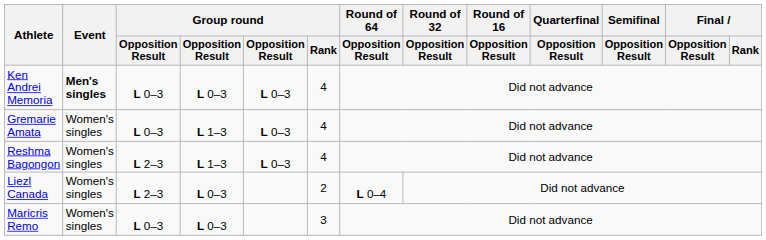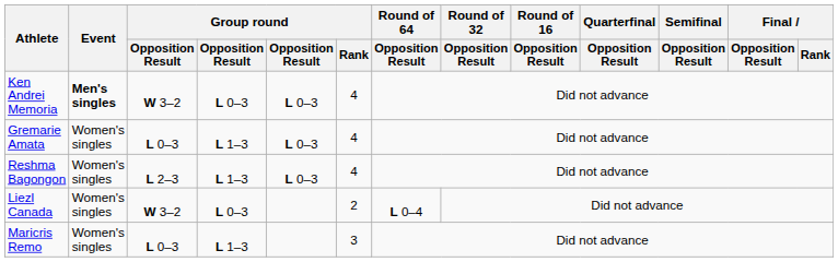 <table class="wikitable" style="font-size:90%;">
 <tr>
 <th rowspan=2>Athlete</th>
 <th rowspan=2>Event</th>
 <th colspan=4>Group round</th>
 <th>Round of 64</th>
 <th>Round of 32</th>
 <th>Round of 16</th>
 <th>Quarterfinal</th>
 <th>Semifinal</th>
 <th colspan=2>Final / </th>
 </tr>
 <tr style="font-size:95%">
 <th>Opposition<br>Result</th>
 <th>Opposition<br>Result</th>
 <th>Opposition<br>Result</th>
 <th>Rank</th>
 <th>Opposition<br>Result</th>
 <th>Opposition<br>Result</th>
 <th>Opposition<br>Result</th>
 <th>Opposition<br>Result</th>
 <th>Opposition<br>Result</th>
 <th>Opposition<br>Result</th>
 <th>Rank</th>
 </tr>
 <tr align=center>
 <td align=left><a href='#'>Ken Andrei Memoria</a></td>
 <td align=left><strong>Men's singles</strong></td>
-<td><br> <strong>L</strong>  0–3</td>
+<td><br> <strong>W</strong> 3–2</td>
 <td><br> <strong>L</strong>  0–3</td>
 <td><br> <strong>L</strong> 0–3</td>
 <td>4</td>
 <td colspan=7>Did not advance</td>
 </tr>
 <tr align=center>
 <td align=left><a href='#'>Gremarie Amata</a></td>
 <td align=left>Women's singles</td>
 <td><br> <strong>L</strong> 0–3</td>
 <td><br> <strong>L</strong> 1–3</td>
 <td><br> <strong>L</strong> 0–3</td>
 <td>4</td>
 <td colspan=7>Did not advance</td>
 </tr>
 <tr align=center>
 <td align=left><a href='#'>Reshma Bagongon</a></td>
 <td align=left>Women's singles</td>
 <td><br> <strong>L</strong> 2–3</td>
 <td><br> <strong>L</strong> 1–3</td>
 <td><br>  <strong>L</strong> 0–3</td>
 <td>4</td>
 <td colspan=7>Did not advance</td>
 </tr>
 <tr align=center>
 <td align=left><a href='#'>Liezl Canada</a></td>
 <td align=left>Women's singles</td>
-<td><br> <strong>L</strong> 2–3</td>
+<td><br> <strong>W</strong> 3–2</td>
 <td><br> <strong>L</strong> 0–3</td>
 <td></td>
 <td>2</td>
 <td><br> <strong>L</strong> 0–4</td>
 <td colspan=6>Did not advance</td>
 </tr>
 <tr align=center>
 <td align=left><a href='#'>Maricris Remo</a></td>
 <td align=left>Women's singles</td>
 <td><br> <strong>L</strong> 0–3</td>
-<td><br> <strong>L</strong> 0–3</td>
+<td><br> <strong>L</strong> 1–3</td>
 <td></td>
 <td>3</td>
 <td colspan=7>Did not advance</td>
 </tr>
 </table>
